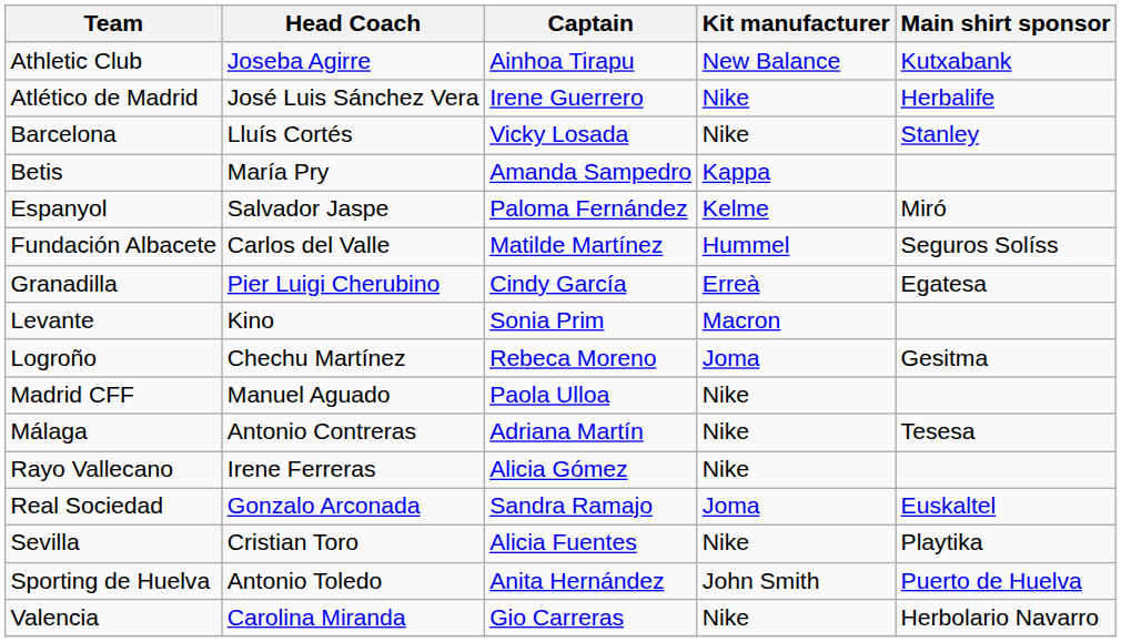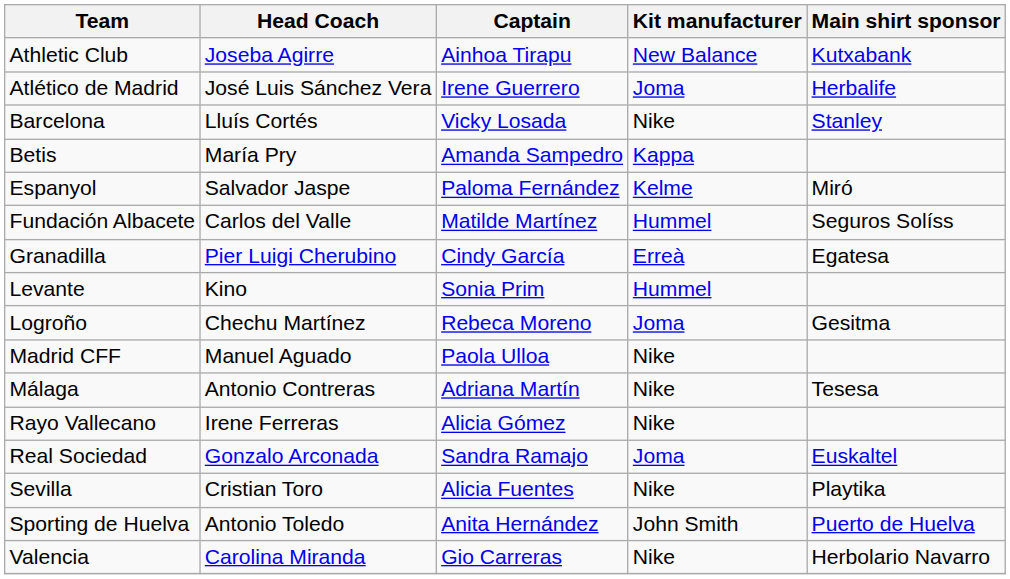 <table class="wikitable sortable" style="text-align: left;">
 <tr>
 <th>Team</th>
 <th>Head Coach</th>
 <th>Captain</th>
 <th>Kit manufacturer</th>
 <th>Main shirt sponsor</th>
 </tr>
 <tr>
 <td>Athletic Club</td>
 <td><a href='#'>Joseba Agirre</a></td>
 <td><a href='#'>Ainhoa Tirapu</a></td>
 <td><a href='#'>New Balance</a></td>
 <td><a href='#'>Kutxabank</a></td>
 </tr>
 <tr>
 <td>Atlético de Madrid</td>
 <td>José Luis Sánchez Vera</td>
 <td><a href='#'>Irene Guerrero</a></td>
-<td><a href='#'>Nike</a></td>
+<td><a href='#'>Joma</a></td>
 <td><a href='#'>Herbalife</a></td>
 </tr>
 <tr>
 <td>Barcelona</td>
 <td>Lluís Cortés</td>
 <td><a href='#'>Vicky Losada</a></td>
 <td>Nike</td>
 <td><a href='#'>Stanley</a></td>
 </tr>
 <tr>
 <td>Betis</td>
 <td>María Pry</td>
 <td><a href='#'>Amanda Sampedro</a></td>
 <td><a href='#'>Kappa</a></td>
 <td></td>
 </tr>
 <tr>
 <td>Espanyol</td>
 <td>Salvador Jaspe</td>
 <td><a href='#'>Paloma Fernández</a></td>
 <td><a href='#'>Kelme</a></td>
 <td>Miró</td>
 </tr>
 <tr>
 <td>Fundación Albacete</td>
 <td>Carlos del Valle</td>
 <td><a href='#'>Matilde Martínez</a></td>
 <td><a href='#'>Hummel</a></td>
 <td>Seguros Solíss</td>
 </tr>
 <tr>
 <td>Granadilla</td>
 <td><a href='#'>Pier Luigi Cherubino</a></td>
 <td><a href='#'>Cindy García</a></td>
 <td><a href='#'>Erreà</a></td>
 <td>Egatesa</td>
 </tr>
 <tr>
 <td>Levante</td>
 <td>Kino</td>
 <td><a href='#'>Sonia Prim</a></td>
-<td><a href='#'>Macron</a></td>
+<td><a href='#'>Hummel</a></td>
 <td></td>
 </tr>
 <tr>
 <td>Logroño</td>
 <td>Chechu Martínez</td>
 <td><a href='#'>Rebeca Moreno</a></td>
 <td><a href='#'>Joma</a></td>
 <td>Gesitma</td>
 </tr>
 <tr>
 <td>Madrid CFF</td>
 <td>Manuel Aguado</td>
 <td><a href='#'>Paola Ulloa</a></td>
 <td>Nike</td>
 <td></td>
 </tr>
 <tr>
 <td>Málaga</td>
 <td>Antonio Contreras</td>
 <td><a href='#'>Adriana Martín</a></td>
 <td>Nike</td>
 <td>Tesesa</td>
 </tr>
 <tr>
 <td>Rayo Vallecano</td>
 <td>Irene Ferreras</td>
 <td><a href='#'>Alicia Gómez</a></td>
 <td>Nike</td>
 <td></td>
 </tr>
 <tr>
 <td>Real Sociedad</td>
 <td><a href='#'>Gonzalo Arconada</a></td>
 <td><a href='#'>Sandra Ramajo</a></td>
 <td><a href='#'>Joma</a></td>
 <td><a href='#'>Euskaltel</a></td>
 </tr>
 <tr>
 <td>Sevilla</td>
 <td>Cristian Toro</td>
 <td><a href='#'>Alicia Fuentes</a></td>
 <td>Nike</td>
 <td>Playtika</td>
 </tr>
 <tr>
 <td>Sporting de Huelva</td>
 <td>Antonio Toledo</td>
 <td><a href='#'>Anita Hernández</a></td>
 <td>John Smith</td>
 <td><a href='#'>Puerto de Huelva</a></td>
 </tr>
 <tr>
 <td>Valencia</td>
 <td><a href='#'>Carolina Miranda</a></td>
 <td><a href='#'>Gio Carreras</a></td>
 <td>Nike</td>
 <td>Herbolario Navarro</td>
 </tr>
 <tr>
 </tr>
 </table>
